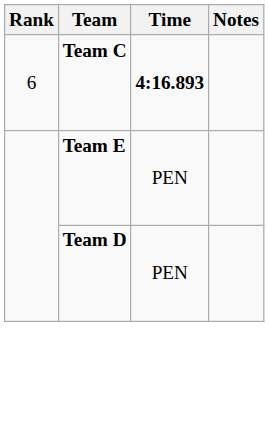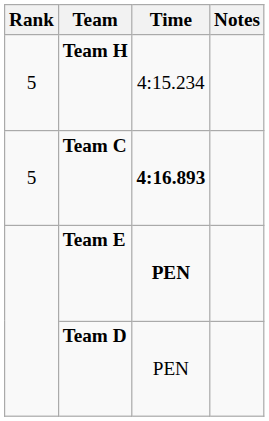 <table class="wikitable sortable" style="text-align:center">
 <tr>
 <th>Rank</th>
 <th>Team</th>
 <th>Time</th>
 <th>Notes</th>
 </tr>
 <tr>
-<td>6</td>
+<td>5</td>
+<td align=left><strong>Team H</strong><br><small><br><br><br></small></td>
+<td>4:15.234</td>
+<td></td>
+</tr>
+<tr>
+<td>5</td>
 <td align=left><strong>Team C</strong><br><small><br><br><br></small></td>
 <td><strong>4:16.893</strong></td>
 <td></td>
 </tr>
 <tr>
 <td rowspan=2></td>
 <td align=left><strong>Team E</strong><br><small><br><br><br></small></td>
-<td>PEN</td>
+<td><strong>PEN</strong></td>
 <td></td>
 </tr>
 <tr>
 <td align=left><strong>Team D</strong><br><small><br><br><br></small></td>
 <td>PEN</td>
 <td></td>
 </tr>
 </table>
